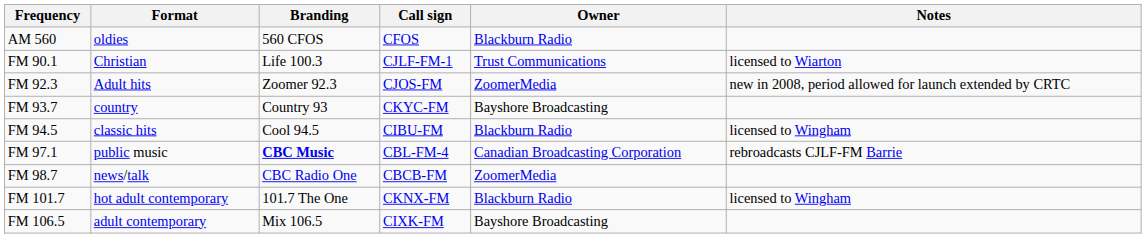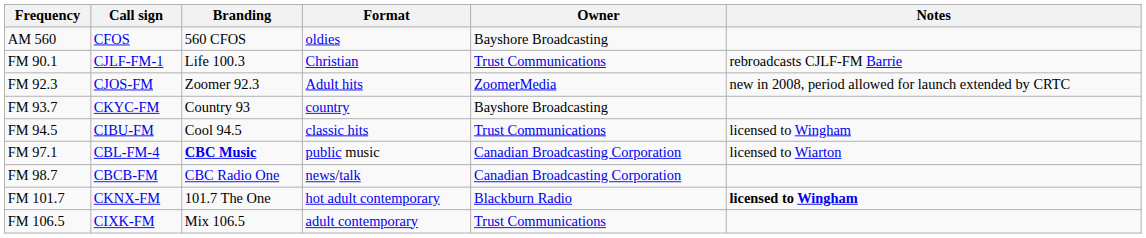 <table class="wikitable sortable"  width="100%">
 <tr>
 <th>Frequency</th>
+<th>Call sign</th>
+<th>Branding</th>
 <th>Format</th>
-<th>Branding</th>
-<th>Call sign</th>
 <th>Owner</th>
 <th>Notes</th>
 </tr>
 <tr>
 <td>AM 560</td>
+<td><a href='#'>CFOS</a></td>
+<td>560 CFOS</td>
 <td><a href='#'>oldies</a></td>
-<td>560 CFOS</td>
-<td><a href='#'>CFOS</a></td>
-<td><a href='#'>Blackburn Radio</a></td>
+<td>Bayshore Broadcasting</td>
 <td></td>
 </tr>
 <tr>
 <td>FM 90.1</td>
+<td><a href='#'>CJLF-FM-1</a></td>
+<td>Life 100.3</td>
 <td><a href='#'>Christian</a></td>
-<td>Life 100.3</td>
-<td><a href='#'>CJLF-FM-1</a></td>
 <td><a href='#'>Trust Communications</a></td>
-<td>licensed to <a href='#'>Wiarton</a></td>
+<td>rebroadcasts CJLF-FM <a href='#'>Barrie</a></td>
 </tr>
 <tr>
 <td>FM 92.3</td>
+<td><a href='#'>CJOS-FM</a></td>
+<td>Zoomer 92.3</td>
 <td><a href='#'>Adult hits</a></td>
-<td>Zoomer 92.3</td>
-<td><a href='#'>CJOS-FM</a></td>
 <td><a href='#'>ZoomerMedia</a></td>
 <td>new in 2008, period allowed for launch extended by CRTC</td>
 </tr>
 <tr>
 <td>FM 93.7</td>
+<td><a href='#'>CKYC-FM</a></td>
+<td>Country 93</td>
 <td><a href='#'>country</a></td>
-<td>Country 93</td>
-<td><a href='#'>CKYC-FM</a></td>
 <td>Bayshore Broadcasting</td>
 <td></td>
 </tr>
 <tr>
 <td>FM 94.5</td>
+<td><a href='#'>CIBU-FM</a></td>
+<td>Cool 94.5</td>
 <td><a href='#'>classic hits</a></td>
-<td>Cool 94.5</td>
-<td><a href='#'>CIBU-FM</a></td>
-<td><a href='#'>Blackburn Radio</a></td>
+<td><a href='#'>Trust Communications</a></td>
 <td>licensed to <a href='#'>Wingham</a></td>
 </tr>
 <tr>
 <td>FM 97.1</td>
+<td><a href='#'>CBL-FM-4</a></td>
+<td><strong><a href='#'>CBC Music</a></strong></td>
 <td><a href='#'>public</a> music</td>
-<td><strong><a href='#'>CBC Music</a></strong></td>
-<td><a href='#'>CBL-FM-4</a></td>
 <td><a href='#'>Canadian Broadcasting Corporation</a></td>
-<td>rebroadcasts CJLF-FM <a href='#'>Barrie</a></td>
+<td>licensed to <a href='#'>Wiarton</a></td>
 </tr>
 <tr>
 <td>FM 98.7</td>
+<td><a href='#'>CBCB-FM</a></td>
+<td><a href='#'>CBC Radio One</a></td>
 <td><a href='#'>news</a>/<a href='#'>talk</a></td>
-<td><a href='#'>CBC Radio One</a></td>
-<td><a href='#'>CBCB-FM</a></td>
-<td><a href='#'>ZoomerMedia</a></td>
+<td><a href='#'>Canadian Broadcasting Corporation</a></td>
 <td></td>
 </tr>
 <tr>
 <td>FM 101.7</td>
+<td><a href='#'>CKNX-FM</a></td>
+<td>101.7 The One</td>
 <td><a href='#'>hot adult contemporary</a></td>
-<td>101.7 The One</td>
-<td><a href='#'>CKNX-FM</a></td>
 <td><a href='#'>Blackburn Radio</a></td>
-<td>licensed to <a href='#'>Wingham</a></td>
+<td><strong>licensed to <a href='#'>Wingham</a></strong></td>
 </tr>
 <tr>
 <td>FM 106.5</td>
+<td><a href='#'>CIXK-FM</a></td>
+<td>Mix 106.5</td>
 <td><a href='#'>adult contemporary</a></td>
-<td>Mix 106.5</td>
-<td><a href='#'>CIXK-FM</a></td>
-<td>Bayshore Broadcasting</td>
+<td><a href='#'>Trust Communications</a></td>
 <td></td>
 </tr>
 </table>
